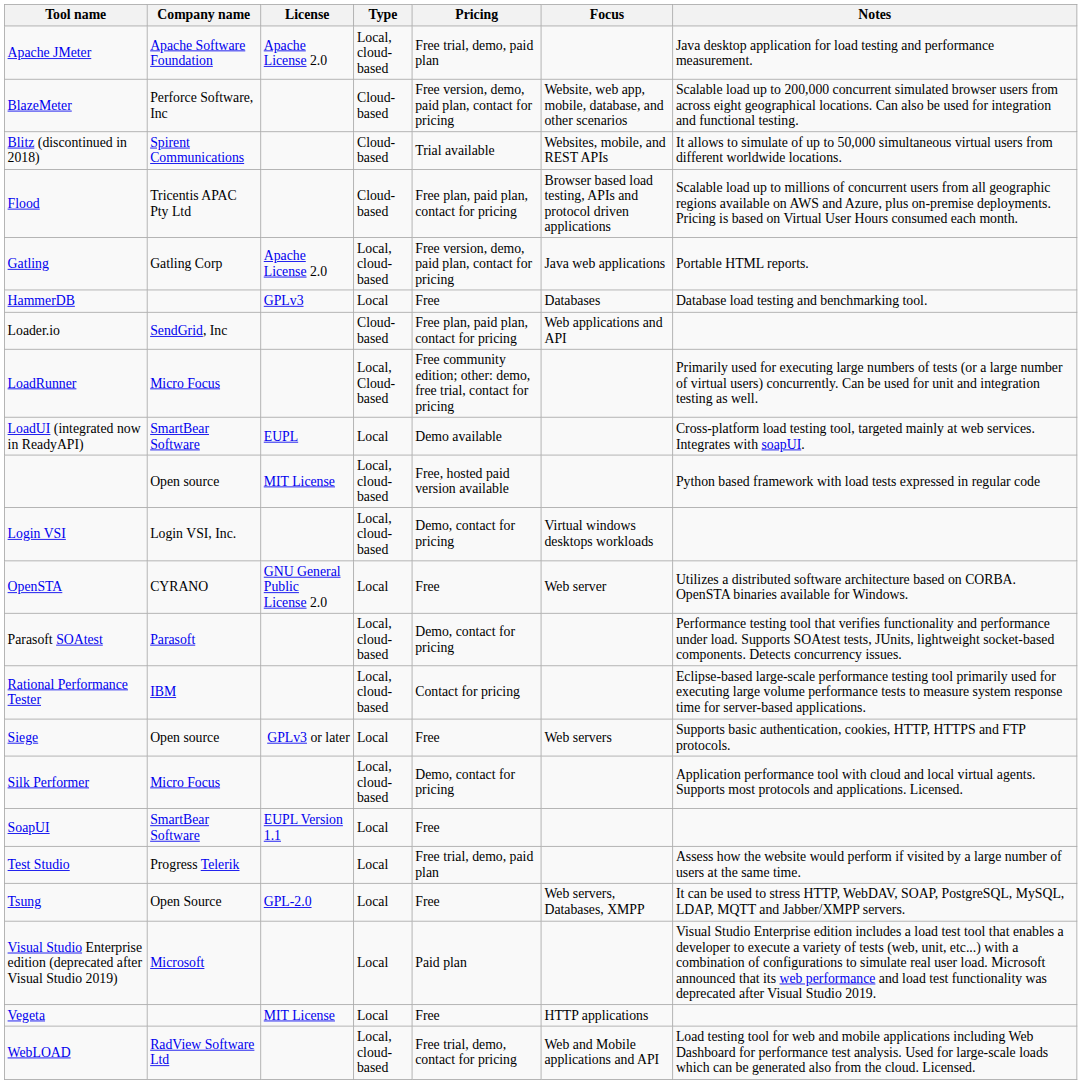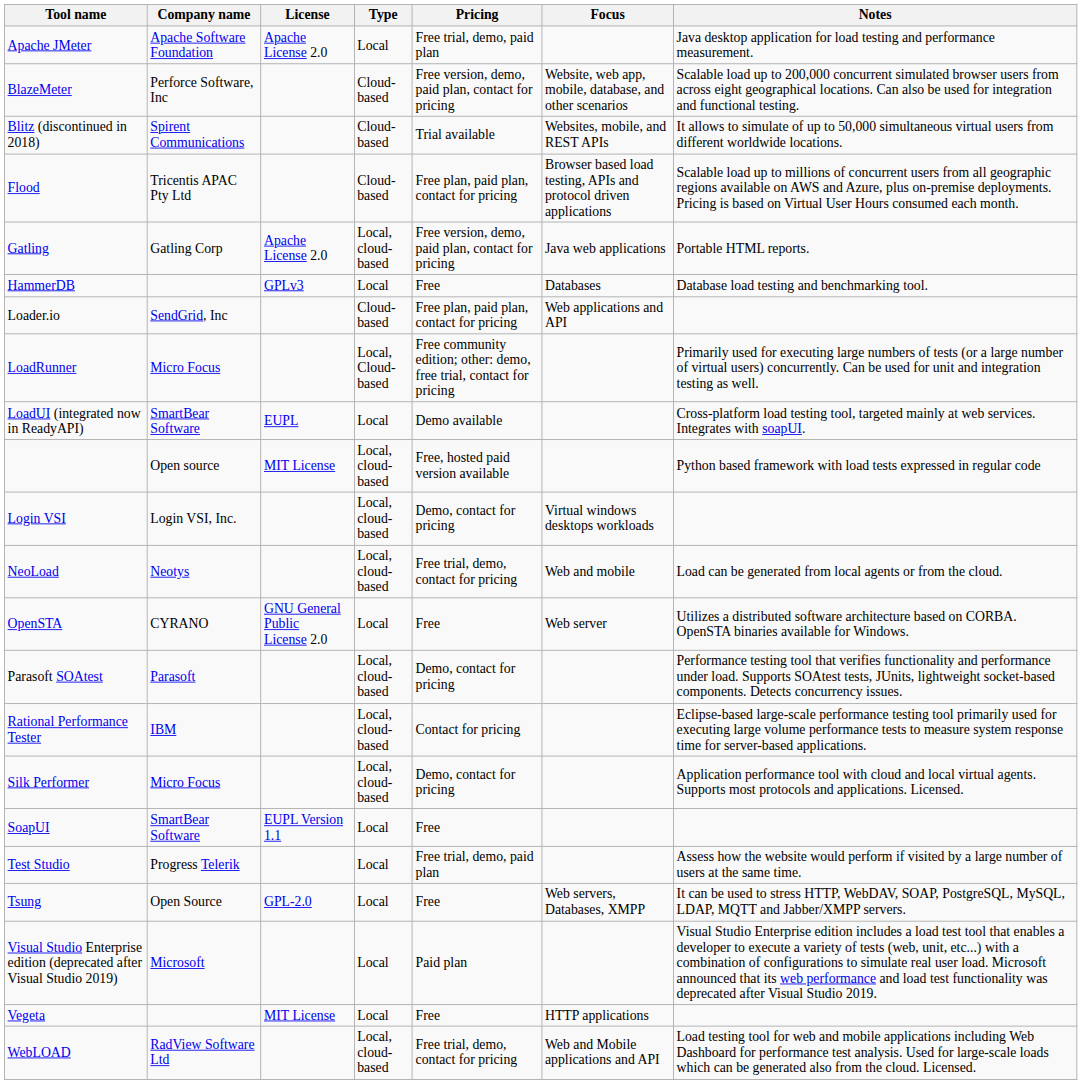 <table class="wikitable sortable">
 <tr>
 <th>Tool name</th>
 <th>Company name</th>
 <th>License</th>
 <th>Type</th>
 <th>Pricing</th>
 <th>Focus</th>
 <th>Notes</th>
 </tr>
 <tr>
 <td><a href='#'>Apache JMeter</a></td>
 <td><a href='#'>Apache Software Foundation</a></td>
 <td><a href='#'>Apache License</a> 2.0</td>
-<td>Local, cloud-based</td>
+<td>Local</td>
 <td>Free trial, demo, paid plan</td>
 <td></td>
 <td>Java desktop application for load testing and performance measurement.</td>
 </tr>
 <tr>
 <td><a href='#'>BlazeMeter</a></td>
 <td>Perforce Software, Inc</td>
 <td></td>
 <td>Cloud-based</td>
 <td>Free version, demo, paid plan, contact for pricing</td>
 <td>Website, web app, mobile, database, and other scenarios</td>
 <td>Scalable load up to 200,000 concurrent simulated browser users from across eight geographical locations. Can also be used for integration and functional testing.</td>
 </tr>
 <tr>
 <td><a href='#'>Blitz</a> (discontinued in 2018)</td>
 <td><a href='#'>Spirent Communications</a></td>
 <td></td>
 <td>Cloud-based</td>
 <td>Trial available</td>
 <td>Websites, mobile, and REST APIs</td>
 <td>It allows to simulate of up to 50,000 simultaneous virtual users from different worldwide locations.</td>
 </tr>
 <tr>
 <td><a href='#'>Flood</a></td>
 <td>Tricentis APAC Pty Ltd</td>
 <td></td>
 <td>Cloud-based</td>
 <td>Free plan, paid plan, contact for pricing</td>
 <td>Browser based load testing, APIs and protocol driven applications</td>
 <td>Scalable load up to millions of concurrent users from all geographic regions available on AWS and Azure, plus on-premise deployments. Pricing is based on Virtual User Hours consumed each month.</td>
 </tr>
 <tr>
 <td><a href='#'>Gatling</a></td>
 <td>Gatling Corp</td>
 <td><a href='#'>Apache License</a> 2.0</td>
 <td>Local, cloud-based</td>
 <td>Free version, demo, paid plan, contact for pricing</td>
 <td>Java web applications</td>
 <td>Portable HTML reports.</td>
 </tr>
 <tr>
 <td><a href='#'>HammerDB</a></td>
 <td></td>
 <td><a href='#'>GPLv3</a></td>
 <td>Local</td>
 <td>Free</td>
 <td>Databases</td>
 <td>Database load testing and benchmarking tool.</td>
 </tr>
 <tr>
 <td>Loader.io</td>
 <td><a href='#'>SendGrid</a>, Inc</td>
 <td></td>
 <td>Cloud-based</td>
 <td>Free plan, paid plan, contact for pricing</td>
 <td>Web applications and API</td>
 <td></td>
 </tr>
 <tr>
 <td><a href='#'>LoadRunner</a></td>
 <td><a href='#'>Micro Focus</a></td>
 <td></td>
 <td>Local, Cloud-based</td>
 <td>Free community edition; other: demo, free trial, contact for pricing</td>
 <td></td>
 <td>Primarily used for executing large numbers of tests (or a large number of virtual users) concurrently. Can be used for unit and integration testing as well.</td>
 </tr>
 <tr>
 <td><a href='#'>LoadUI</a> (integrated now in ReadyAPI)</td>
 <td><a href='#'>SmartBear Software</a></td>
 <td><a href='#'>EUPL</a></td>
 <td>Local</td>
 <td>Demo available</td>
 <td></td>
 <td>Cross-platform load testing tool, targeted mainly at web services. Integrates with <a href='#'>soapUI</a>.</td>
 </tr>
 <tr>
 <td></td>
 <td>Open source</td>
 <td><a href='#'>MIT License</a></td>
 <td>Local, cloud-based</td>
 <td>Free, hosted paid version available</td>
 <td></td>
 <td>Python based framework with load tests expressed in regular code</td>
 </tr>
 <tr>
 <td><a href='#'>Login VSI</a></td>
 <td>Login VSI, Inc.</td>
 <td></td>
 <td>Local, cloud-based</td>
 <td>Demo, contact for pricing</td>
 <td>Virtual windows desktops workloads</td>
 <td></td>
 </tr>
 <tr>
+<td><a href='#'>NeoLoad</a></td>
+<td><a href='#'>Neotys</a></td>
+<td></td>
+<td>Local, cloud-based</td>
+<td>Free trial, demo, contact for pricing</td>
+<td>Web and mobile</td>
+<td>Load can be generated from local agents or from the cloud.</td>
+</tr>
+<tr>
 <td><a href='#'>OpenSTA</a></td>
 <td>CYRANO</td>
 <td><a href='#'>GNU General Public License</a> 2.0</td>
 <td>Local</td>
 <td>Free</td>
 <td>Web server</td>
 <td>Utilizes a distributed software architecture based on CORBA. OpenSTA binaries available for Windows.</td>
 </tr>
 <tr>
 <td>Parasoft <a href='#'>SOAtest</a></td>
 <td><a href='#'>Parasoft</a></td>
 <td></td>
 <td>Local, cloud-based</td>
 <td>Demo, contact for pricing</td>
 <td></td>
 <td>Performance testing tool that verifies functionality and performance under load. Supports SOAtest tests, JUnits, lightweight socket-based components. Detects concurrency issues.</td>
 </tr>
 <tr>
 <td><a href='#'>Rational Performance Tester</a></td>
 <td><a href='#'>IBM</a></td>
 <td></td>
 <td>Local, cloud-based</td>
 <td>Contact for pricing</td>
 <td></td>
 <td>Eclipse-based large-scale performance testing tool primarily used for executing large volume performance tests to measure system response time for server-based applications.</td>
-</tr>
-<tr>
-<td><a href='#'>Siege</a></td>
-<td>Open source</td>
-<td> <a href='#'>GPLv3</a> or later</td>
-<td>Local</td>
-<td>Free</td>
-<td>Web servers</td>
-<td>Supports basic authentication, cookies, HTTP, HTTPS and FTP protocols.</td>
 </tr>
 <tr>
 <td><a href='#'>Silk Performer</a></td>
 <td><a href='#'>Micro Focus</a></td>
 <td></td>
 <td>Local, cloud-based</td>
 <td>Demo, contact for pricing</td>
 <td></td>
 <td>Application performance tool with cloud and local virtual agents. Supports most protocols and applications. Licensed.</td>
 </tr>
 <tr>
 <td><a href='#'>SoapUI</a></td>
 <td><a href='#'>SmartBear Software</a></td>
 <td><a href='#'>EUPL Version 1.1</a></td>
 <td>Local</td>
 <td>Free</td>
 <td></td>
 <td></td>
 </tr>
 <tr>
 <td><a href='#'>Test Studio</a></td>
 <td>Progress <a href='#'>Telerik</a></td>
 <td></td>
 <td>Local</td>
 <td>Free trial, demo, paid plan</td>
 <td></td>
 <td>Assess how the website would perform if visited by a large number of users at the same time.</td>
 </tr>
 <tr>
 <td><a href='#'>Tsung</a></td>
 <td>Open Source</td>
 <td><a href='#'>GPL-2.0</a></td>
 <td>Local</td>
 <td>Free</td>
 <td>Web servers, Databases, XMPP</td>
 <td>It can be used to stress HTTP, WebDAV, SOAP, PostgreSQL, MySQL, LDAP, MQTT and Jabber/XMPP servers.</td>
 </tr>
 <tr>
 <td><a href='#'>Visual Studio</a> Enterprise edition (deprecated after Visual Studio 2019)</td>
 <td><a href='#'>Microsoft</a></td>
 <td></td>
 <td>Local</td>
 <td>Paid plan</td>
 <td></td>
 <td>Visual Studio Enterprise edition includes a load test tool that enables a developer to execute a variety of tests (web, unit, etc...) with a combination of configurations to simulate real user load. Microsoft announced that its <a href='#'>web performance</a> and load test functionality was deprecated after Visual Studio 2019.</td>
 </tr>
 <tr>
 <td><a href='#'>Vegeta</a></td>
 <td></td>
 <td><a href='#'>MIT License</a></td>
 <td>Local</td>
 <td>Free</td>
 <td>HTTP applications</td>
 <td></td>
 </tr>
 <tr>
 <td><a href='#'>WebLOAD</a></td>
 <td><a href='#'>RadView Software Ltd</a></td>
 <td></td>
 <td>Local, cloud-based</td>
 <td>Free trial, demo, contact for pricing</td>
 <td>Web and Mobile applications and API</td>
 <td>Load testing tool for web and mobile applications including Web Dashboard for performance test analysis. Used for large-scale loads which can be generated also from the cloud. Licensed.</td>
 </tr>
 </table>
